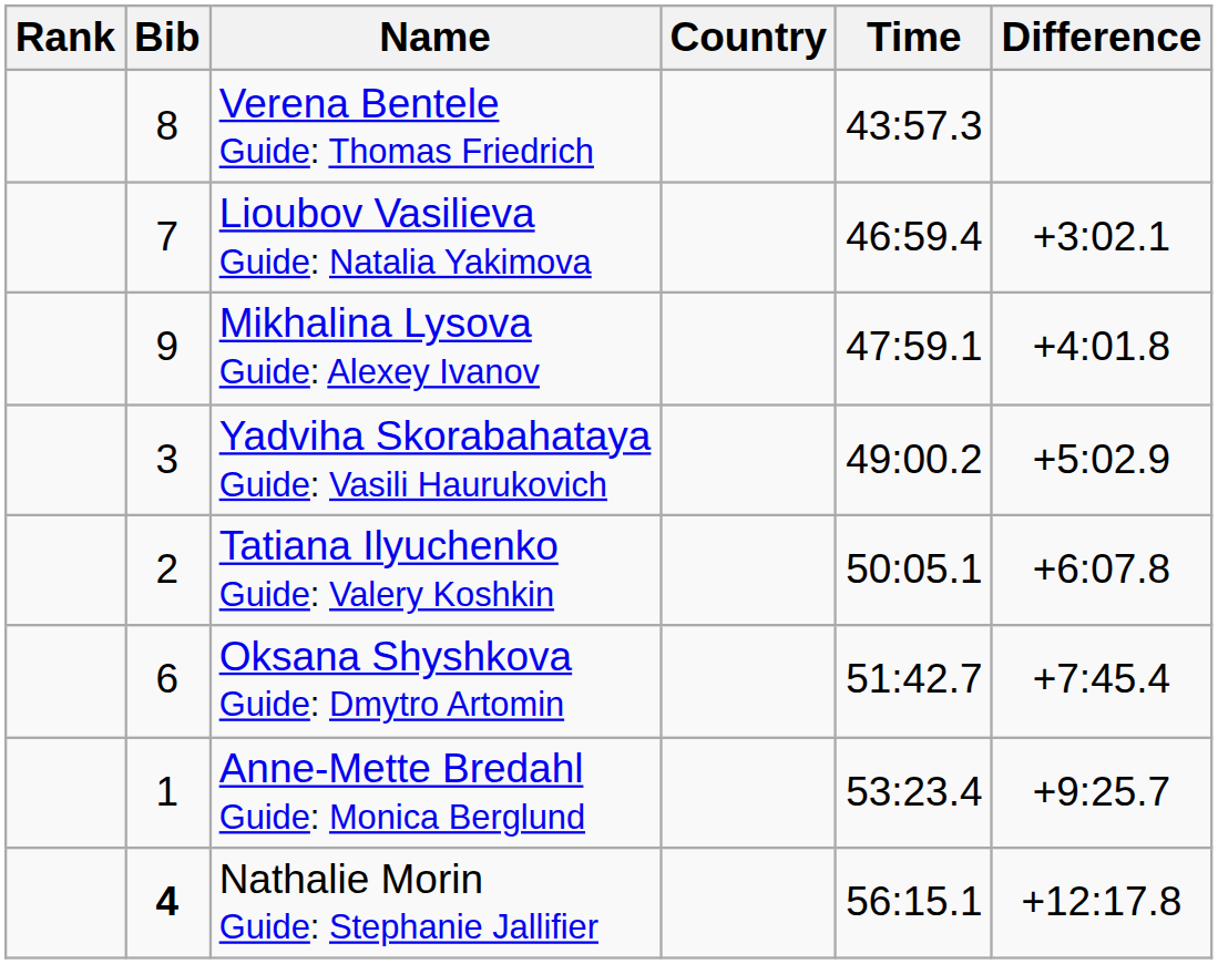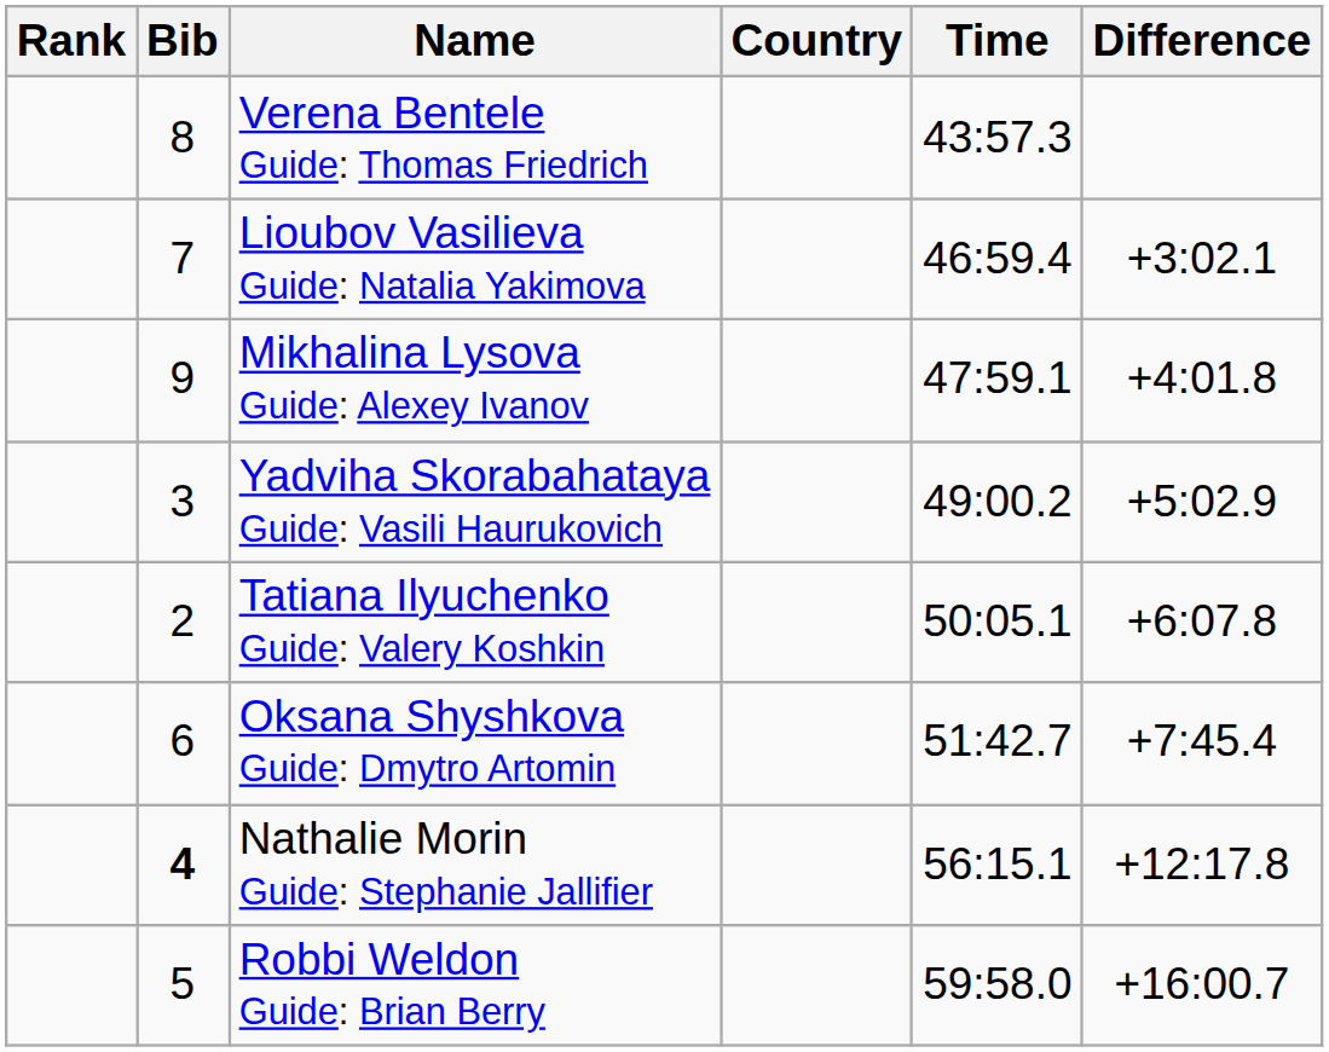 <table class="wikitable sortable" style="text-align:center">
 <tr>
 <th>Rank</th>
 <th>Bib</th>
 <th>Name</th>
 <th>Country</th>
 <th>Time</th>
 <th>Difference</th>
 </tr>
 <tr>
 <td></td>
 <td>8</td>
 <td align=left><a href='#'>Verena Bentele</a><br><small><a href='#'>Guide</a>: <a href='#'>Thomas Friedrich</a></small></td>
 <td align=left></td>
 <td>43:57.3</td>
 <td></td>
 </tr>
 <tr>
 <td></td>
 <td>7</td>
 <td align=left><a href='#'>Lioubov Vasilieva</a><br><small><a href='#'>Guide</a>: <a href='#'>Natalia Yakimova</a></small></td>
 <td align=left></td>
 <td>46:59.4</td>
 <td>+3:02.1</td>
 </tr>
 <tr>
 <td></td>
 <td>9</td>
 <td align=left><a href='#'>Mikhalina Lysova</a><br><small><a href='#'>Guide</a>: <a href='#'>Alexey Ivanov</a></small></td>
 <td align=left></td>
 <td>47:59.1</td>
 <td>+4:01.8</td>
 </tr>
 <tr>
 <td></td>
 <td>3</td>
 <td align=left><a href='#'>Yadviha Skorabahataya</a><br><small><a href='#'>Guide</a>: <a href='#'>Vasili Haurukovich</a></small></td>
 <td align=left></td>
 <td>49:00.2</td>
 <td>+5:02.9</td>
 </tr>
 <tr>
 <td></td>
 <td>2</td>
 <td align=left><a href='#'>Tatiana Ilyuchenko</a><br><small><a href='#'>Guide</a>: <a href='#'>Valery Koshkin</a></small></td>
 <td align=left></td>
 <td>50:05.1</td>
 <td>+6:07.8</td>
 </tr>
 <tr>
 <td></td>
 <td>6</td>
 <td align=left><a href='#'>Oksana Shyshkova</a><br><small><a href='#'>Guide</a>: <a href='#'>Dmytro Artomin</a></small></td>
 <td align=left></td>
 <td>51:42.7</td>
 <td>+7:45.4</td>
 </tr>
 <tr>
 <td></td>
-<td>1</td>
-<td align=left><a href='#'>Anne-Mette Bredahl</a><br><small><a href='#'>Guide</a>: <a href='#'>Monica Berglund</a></small></td>
-<td align=left></td>
-<td>53:23.4</td>
-<td>+9:25.7</td>
-</tr>
-<tr>
-<td></td>
 <td><strong>4</strong></td>
 <td align=left>Nathalie Morin<br><small><a href='#'>Guide</a>: <a href='#'>Stephanie Jallifier</a></small></td>
 <td align=left></td>
 <td>56:15.1</td>
 <td>+12:17.8</td>
 </tr>
+<tr>
+<td></td>
+<td>5</td>
+<td align=left><a href='#'>Robbi Weldon</a><br><small><a href='#'>Guide</a>: <a href='#'>Brian Berry</a></small></td>
+<td align=left></td>
+<td>59:58.0</td>
+<td>+16:00.7</td>
+</tr>
 </table>
